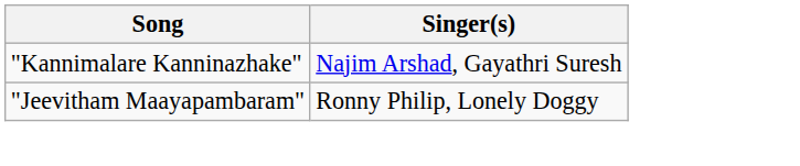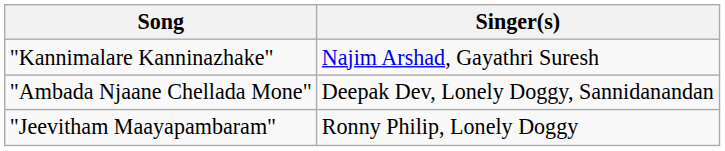 <table class="wikitable">
 <tr>
 <th>Song</th>
 <th>Singer(s)</th>
 </tr>
 <tr>
 <td>"Kannimalare Kanninazhake"</td>
 <td><a href='#'>Najim Arshad</a>, Gayathri Suresh</td>
 </tr>
 <tr>
+<td>"Ambada Njaane Chellada Mone"</td>
+<td>Deepak Dev, Lonely Doggy, Sannidanandan</td>
+</tr>
+<tr>
 <td>"Jeevitham Maayapambaram"</td>
 <td>Ronny Philip, Lonely Doggy</td>
 </tr>
 </table>
